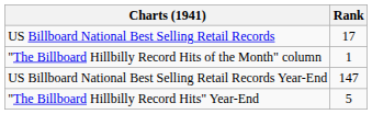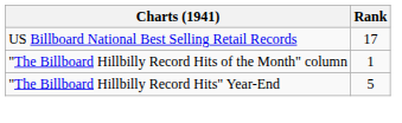 <table class="wikitable">
 <tr>
 <th>Charts (1941)</th>
 <th style="text-align:center;">Rank</th>
 </tr>
 <tr>
 <td>US <a href='#'>Billboard National Best Selling Retail Records</a></td>
 <td align="center">17</td>
 </tr>
 <tr>
 <td>"<a href='#'>The Billboard</a> Hillbilly Record Hits of the Month" column</td>
 <td align="center">1</td>
 </tr>
 <tr>
-<td>US Billboard National Best Selling Retail Records Year-End</td>
-<td align="center">147</td>
-</tr>
-<tr>
 <td>"<a href='#'>The Billboard</a> Hillbilly Record Hits" Year-End</td>
 <td align="center">5</td>
 </tr>
 </table>
